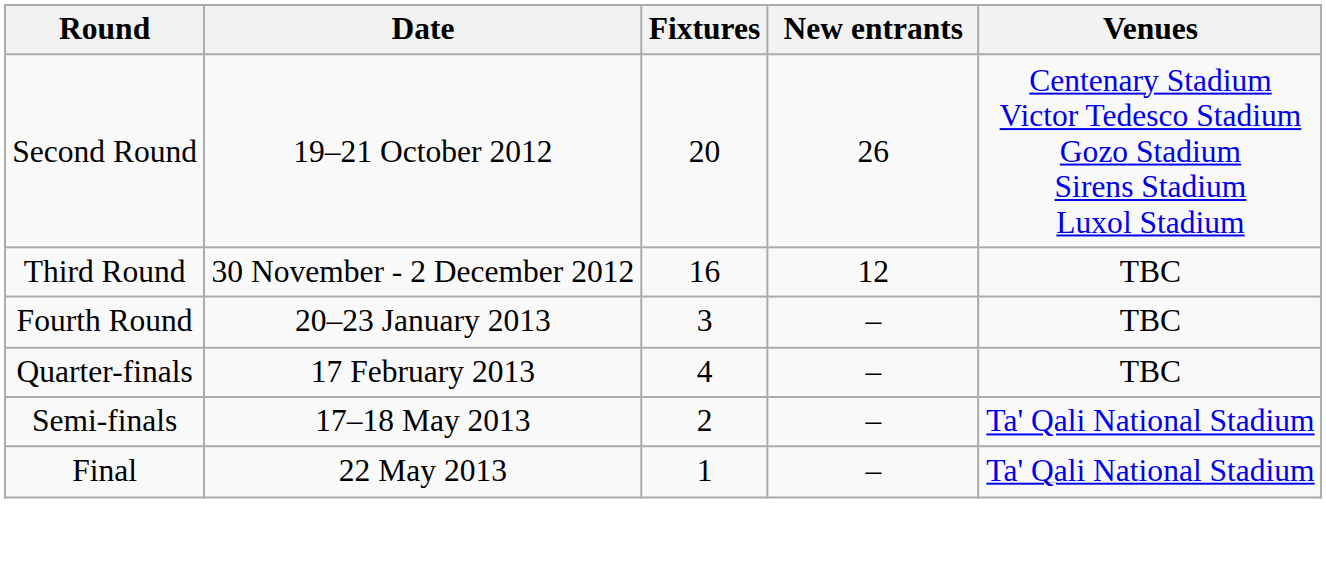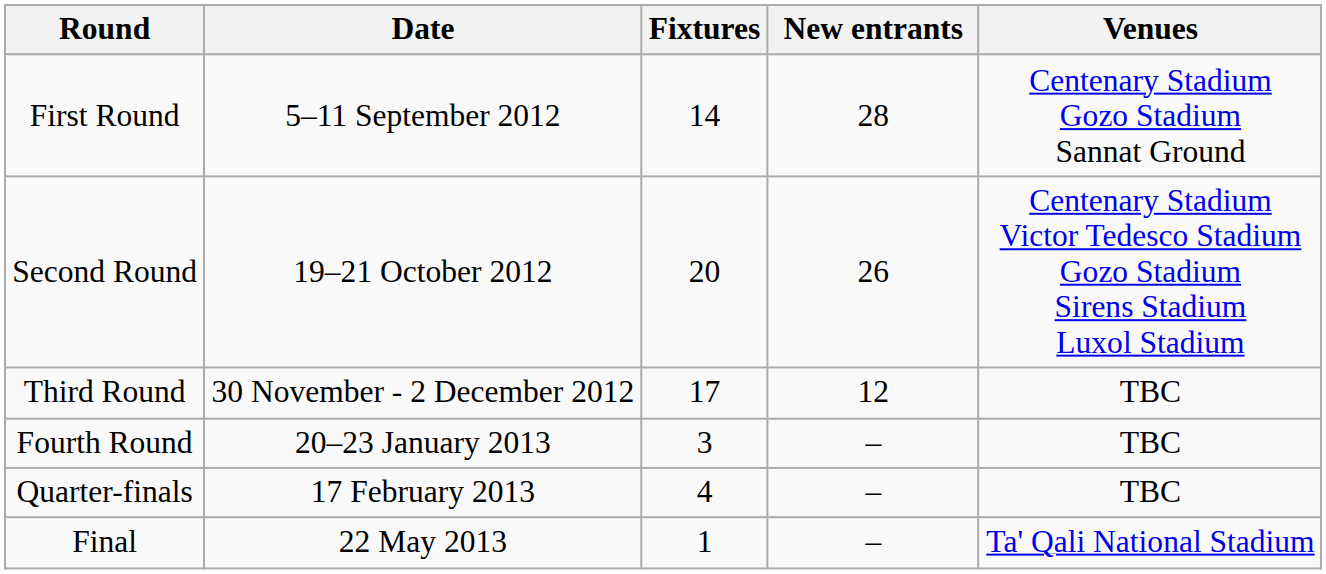 <table class="wikitable">
 <tr>
 <th>Round</th>
 <th>Date</th>
 <th>Fixtures</th>
 <th width=100>New entrants</th>
 <th>Venues</th>
+</tr>
+<tr align=center>
+<td>First Round</td>
+<td>5–11 September 2012</td>
+<td>14</td>
+<td>28</td>
+<td><a href='#'>Centenary Stadium</a><br><a href='#'>Gozo Stadium</a><br>Sannat Ground</td>
 </tr>
 <tr align=center>
 <td>Second Round</td>
 <td>19–21 October 2012</td>
 <td>20</td>
 <td>26</td>
 <td><a href='#'>Centenary Stadium</a><br><a href='#'>Victor Tedesco Stadium</a><br><a href='#'>Gozo Stadium</a><br><a href='#'>Sirens Stadium</a><br><a href='#'>Luxol Stadium</a></td>
 </tr>
 <tr align=center>
 <td>Third Round</td>
 <td>30 November - 2 December 2012</td>
-<td>16</td>
+<td>17</td>
 <td>12</td>
 <td>TBC</td>
 </tr>
 <tr align=center>
 <td>Fourth Round</td>
 <td>20–23 January 2013</td>
 <td>3</td>
 <td>–</td>
 <td>TBC</td>
 </tr>
 <tr align=center>
 <td>Quarter-finals</td>
 <td>17 February 2013</td>
 <td>4</td>
 <td>–</td>
 <td>TBC</td>
 </tr>
 <tr align=center>
-<td>Semi-finals</td>
-<td>17–18 May 2013</td>
-<td>2</td>
-<td>–</td>
-<td><a href='#'>Ta' Qali National Stadium</a></td>
-</tr>
-<tr align=center>
 <td>Final</td>
 <td>22 May 2013</td>
 <td>1</td>
 <td>–</td>
 <td><a href='#'>Ta' Qali National Stadium</a></td>
 </tr>
 </table>
